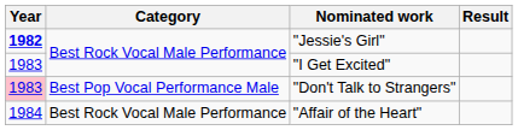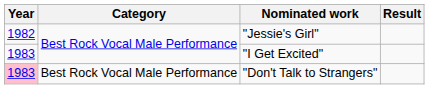 <table class="wikitable">
 <tr>
 <th>Year</th>
 <th>Category</th>
 <th>Nominated work</th>
 <th>Result</th>
 </tr>
 <tr>
-<td align=center><strong><a href='#'>1982</a></strong></td>
+<td align=center><a href='#'>1982</a></td>
 <td rowspan=2><a href='#'>Best Rock Vocal Male Performance</a></td>
 <td>"Jessie's Girl"</td>
 <td></td>
 </tr>
 <tr>
 <td align=center><a href='#'>1983</a></td>
 <td>"I Get Excited"</td>
 <td></td>
 </tr>
 <tr>
 <td align=center style="background: pink;"><a href='#'>1983</a></td>
-<td><a href='#'>Best Pop Vocal Performance Male</a></td>
+<td>Best Rock Vocal Male Performance</td>
 <td>"Don't Talk to Strangers"</td>
 <td></td>
 </tr>
-<tr>
-<td align=center><a href='#'>1984</a></td>
-<td>Best Rock Vocal Male Performance</td>
-<td>"Affair of the Heart"</td>
-<td></td>
-</tr>
 </table>
